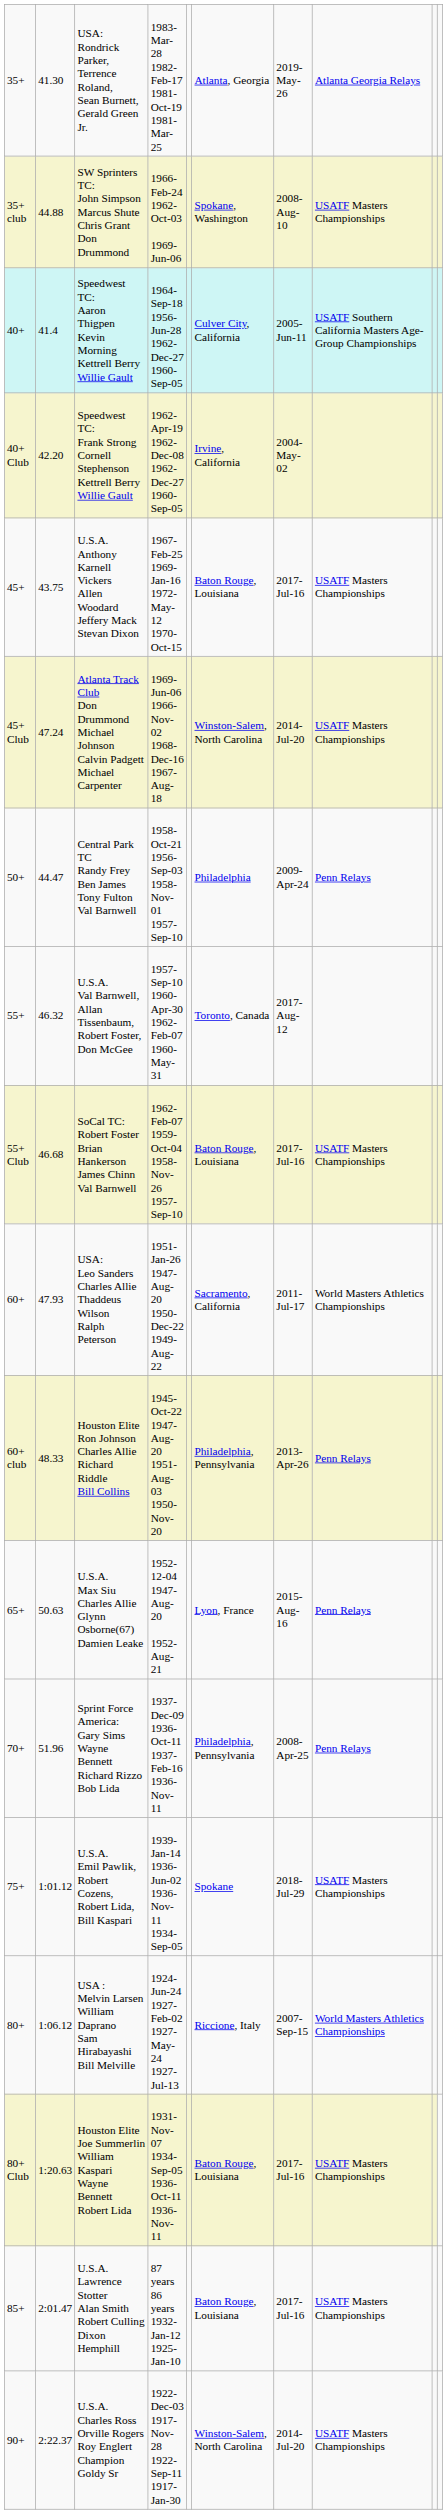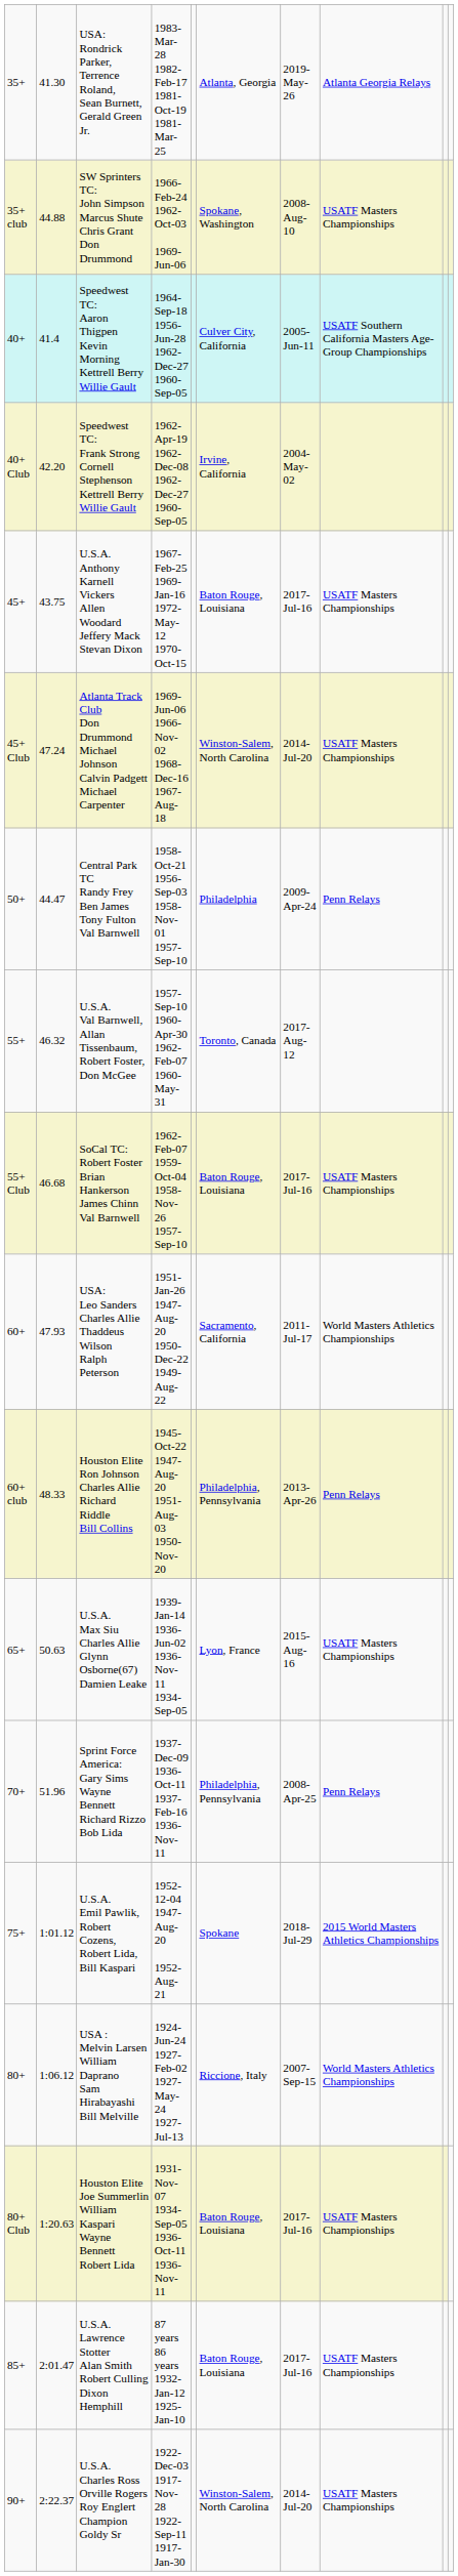 <table class="wikitable" style="font-size:95%; width: 95%">
 <tr>
 <td>35+</td>
 <td>41.30</td>
 <td>USA:<br>Rondrick Parker,<br> Terrence Roland,<br>Sean Burnett,<br>Gerald Green Jr.</td>
 <td><br>1983-Mar-28<br>1982-Feb-17<br>1981-Oct-19<br>1981-Mar-25</td>
 <td></td>
 <td><a href='#'>Atlanta</a>, Georgia</td>
 <td>2019-May-26</td>
 <td><a href='#'>Atlanta Georgia Relays</a></td>
 <td></td>
 <td></td>
 </tr>
 <tr style="background:#f6F5CE;">
 <td>35+<br>club</td>
 <td>44.88</td>
 <td>SW Sprinters TC:<br>John Simpson<br>Marcus Shute<br>Chris Grant<br>Don Drummond</td>
 <td><br>1966-Feb-24<br>1962-Oct-03<br><br>1969-Jun-06</td>
 <td></td>
 <td><a href='#'>Spokane</a>, Washington</td>
 <td>2008-Aug-10</td>
 <td><a href='#'>USATF</a> Masters Championships</td>
 <td></td>
 <td></td>
 </tr>
 <tr style="background:#cef6f5;">
 <td>40+</td>
 <td>41.4</td>
 <td>Speedwest TC:<br>Aaron Thigpen<br>Kevin Morning<br>Kettrell Berry<br><a href='#'>Willie Gault</a></td>
 <td><br>1964-Sep-18<br>1956-Jun-28<br>1962-Dec-27<br>1960-Sep-05</td>
 <td></td>
 <td><a href='#'>Culver City</a>, California</td>
 <td>2005-Jun-11</td>
 <td><a href='#'>USATF</a> Southern California Masters Age-Group Championships</td>
 <td></td>
 <td></td>
 </tr>
 <tr style="background:#f6F5CE;">
 <td>40+ Club</td>
 <td>42.20</td>
 <td>Speedwest TC:<br>Frank Strong<br>Cornell Stephenson<br>Kettrell Berry<br><a href='#'>Willie Gault</a></td>
 <td><br>1962-Apr-19<br>1962-Dec-08<br>1962-Dec-27<br>1960-Sep-05</td>
 <td></td>
 <td><a href='#'>Irvine</a>, California</td>
 <td>2004-May-02</td>
 <td></td>
 <td></td>
 <td></td>
 </tr>
 <tr>
 <td>45+</td>
 <td>43.75</td>
 <td>U.S.A.<br>Anthony Karnell Vickers<br>Allen Woodard<br>Jeffery Mack<br>Stevan Dixon</td>
 <td><br>1967-Feb-25<br>1969-Jan-16<br>1972-May-12<br>1970-Oct-15</td>
 <td></td>
 <td><a href='#'>Baton Rouge</a>, Louisiana</td>
 <td>2017-Jul-16</td>
 <td><a href='#'>USATF</a> Masters Championships</td>
 <td></td>
 <td></td>
 </tr>
 <tr style="background:#f6F5CE;">
 <td>45+ Club</td>
 <td>47.24</td>
 <td><a href='#'>Atlanta Track Club</a><br>Don Drummond<br>Michael Johnson<br>Calvin Padgett<br>Michael Carpenter</td>
 <td><br>1969-Jun-06<br>1966-Nov-02<br>1968-Dec-16<br>1967-Aug-18</td>
 <td></td>
 <td><a href='#'>Winston-Salem</a>, North Carolina</td>
 <td>2014-Jul-20</td>
 <td><a href='#'>USATF</a> Masters Championships</td>
 <td></td>
 <td></td>
 </tr>
 <tr>
 <td>50+</td>
 <td>44.47</td>
 <td>Central Park TC<br>Randy Frey<br>Ben James<br>Tony Fulton<br>Val Barnwell</td>
 <td><br>1958-Oct-21<br>1956-Sep-03<br>1958-Nov-01<br>1957-Sep-10</td>
 <td></td>
 <td><a href='#'>Philadelphia</a></td>
 <td>2009-Apr-24</td>
 <td><a href='#'>Penn Relays</a></td>
 <td></td>
 <td></td>
 </tr>
 <tr>
 <td>55+</td>
 <td>46.32</td>
 <td>U.S.A.<br>Val Barnwell,<br> Allan Tissenbaum, <br> Robert Foster,<br> Don McGee</td>
 <td><br>1957-Sep-10<br>1960-Apr-30<br>1962-Feb-07<br>1960-May-31</td>
 <td></td>
 <td><a href='#'>Toronto</a>, Canada</td>
 <td>2017-Aug-12</td>
 <td></td>
 <td></td>
 <td></td>
 </tr>
 <tr style="background:#f6F5CE;">
 <td>55+ Club</td>
 <td>46.68</td>
 <td>SoCal TC:<br>Robert Foster<br>Brian Hankerson<br>James Chinn<br>Val Barnwell</td>
 <td><br>1962-Feb-07<br>1959-Oct-04<br>1958-Nov-26<br>1957-Sep-10</td>
 <td></td>
 <td><a href='#'>Baton Rouge</a>, Louisiana</td>
 <td>2017-Jul-16</td>
 <td><a href='#'>USATF</a> Masters Championships</td>
 <td></td>
 <td></td>
 </tr>
 <tr>
 <td>60+</td>
 <td>47.93</td>
 <td>USA:<br>Leo Sanders<br>Charles Allie<br>Thaddeus Wilson<br>Ralph Peterson</td>
 <td><br>1951-Jan-26<br>1947-Aug-20<br>1950-Dec-22<br>1949-Aug-22</td>
 <td></td>
 <td><a href='#'>Sacramento</a>, California</td>
 <td>2011-Jul-17</td>
 <td>World Masters Athletics Championships</td>
 <td></td>
 <td></td>
 </tr>
 <tr style="background:#f6F5CE;">
 <td>60+<br>club</td>
 <td>48.33</td>
 <td>Houston Elite<br>Ron Johnson<br>Charles Allie<br>Richard Riddle<br><a href='#'>Bill Collins</a></td>
 <td><br>1945-Oct-22<br>1947-Aug-20<br>1951-Aug-03<br>1950-Nov-20</td>
 <td></td>
 <td><a href='#'>Philadelphia</a>, Pennsylvania</td>
 <td>2013-Apr-26</td>
 <td><a href='#'>Penn Relays</a></td>
 <td></td>
 <td></td>
 </tr>
 <tr>
 <td>65+</td>
 <td>50.63</td>
 <td>U.S.A.<br>	Max Siu<br>Charles Allie<br>Glynn Osborne(67)<br>Damien Leake</td>
-<td><br>1952-12-04<br>1947-Aug-20<br> <br>1952-Aug-21</td>
+<td><br>1939-Jan-14<br>1936-Jun-02<br>1936-Nov-11<br>1934-Sep-05</td>
 <td></td>
 <td><a href='#'>Lyon</a>, France</td>
 <td>2015-Aug-16</td>
-<td><a href='#'>Penn Relays</a></td>
+<td><a href='#'>USATF</a> Masters Championships</td>
 <td></td>
 <td></td>
 </tr>
 <tr>
 <td>70+</td>
 <td>51.96</td>
 <td>Sprint Force America:<br>Gary Sims<br>Wayne Bennett<br>Richard Rizzo<br>Bob Lida</td>
 <td><br>1937-Dec-09<br>1936-Oct-11<br>1937-Feb-16<br>1936-Nov-11</td>
 <td></td>
 <td><a href='#'>Philadelphia</a>, Pennsylvania</td>
 <td>2008-Apr-25</td>
 <td><a href='#'>Penn Relays</a></td>
 <td></td>
 <td></td>
 </tr>
 <tr>
 <td>75+</td>
 <td>1:01.12</td>
 <td>U.S.A.<br>Emil Pawlik,<br> Robert Cozens,<br> Robert Lida,<br> Bill Kaspari</td>
-<td><br>1939-Jan-14<br>1936-Jun-02<br>1936-Nov-11<br>1934-Sep-05</td>
+<td><br>1952-12-04<br>1947-Aug-20<br> <br>1952-Aug-21</td>
 <td></td>
 <td><a href='#'>Spokane</a></td>
 <td>2018-Jul-29</td>
-<td><a href='#'>USATF</a> Masters Championships</td>
+<td><a href='#'>2015 World Masters Athletics Championships</a></td>
 <td></td>
 <td></td>
 </tr>
 <tr>
 <td>80+</td>
 <td>1:06.12</td>
 <td>USA :<br>Melvin Larsen<br>William Daprano<br>Sam Hirabayashi<br>Bill Melville</td>
 <td><br>1924-Jun-24<br>1927-Feb-02<br>1927-May-24<br>1927-Jul-13</td>
 <td></td>
 <td><a href='#'>Riccione</a>, Italy</td>
 <td>2007-Sep-15</td>
 <td><a href='#'>World Masters Athletics Championships</a></td>
 <td></td>
 <td></td>
 </tr>
 <tr style="background:#f6F5CE;">
 <td>80+ Club</td>
 <td>1:20.63</td>
 <td>Houston Elite<br>Joe Summerlin<br>William Kaspari<br>Wayne Bennett<br>Robert Lida</td>
 <td><br>1931-Nov-07<br>1934-Sep-05<br>1936-Oct-11<br>1936-Nov-11</td>
 <td></td>
 <td><a href='#'>Baton Rouge</a>, Louisiana</td>
 <td>2017-Jul-16</td>
 <td><a href='#'>USATF</a> Masters Championships</td>
 <td></td>
 </tr>
 <tr>
 <td>85+</td>
 <td>2:01.47</td>
 <td>U.S.A.<br>Lawrence Stotter<br>Alan Smith<br>Robert Culling<br>Dixon Hemphill</td>
 <td><br>87 years<br>86 years<br>1932-Jan-12<br>1925-Jan-10</td>
 <td></td>
 <td><a href='#'>Baton Rouge</a>, Louisiana</td>
 <td>2017-Jul-16</td>
 <td><a href='#'>USATF</a> Masters Championships</td>
 <td></td>
 <td></td>
 </tr>
 <tr>
 <td>90+</td>
 <td>2:22.37</td>
 <td>U.S.A.<br>Charles Ross<br>Orville Rogers<br>Roy Englert<br>Champion Goldy Sr</td>
 <td><br>1922-Dec-03<br>1917-Nov-28<br>1922-Sep-11<br>1917-Jan-30</td>
 <td></td>
 <td><a href='#'>Winston-Salem</a>, North Carolina</td>
 <td>2014-Jul-20</td>
 <td><a href='#'>USATF</a> Masters Championships</td>
 <td></td>
 <td></td>
 </tr>
 </table>
